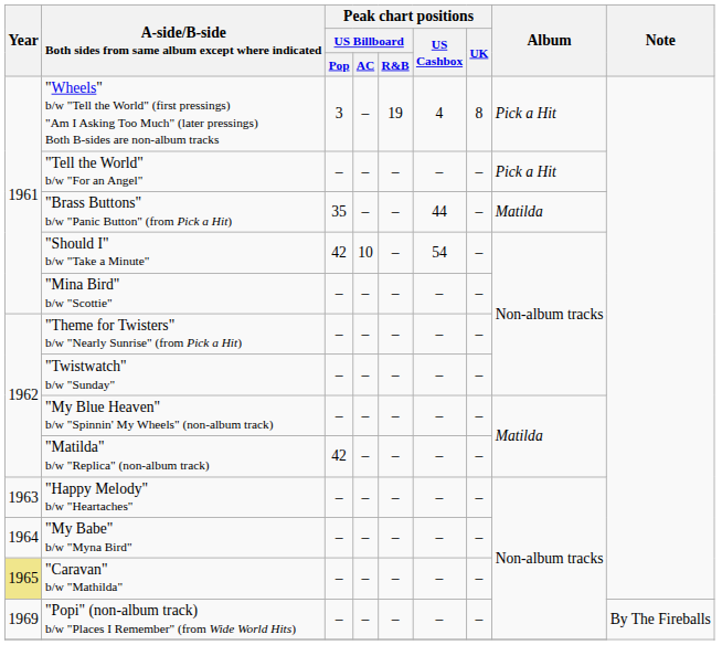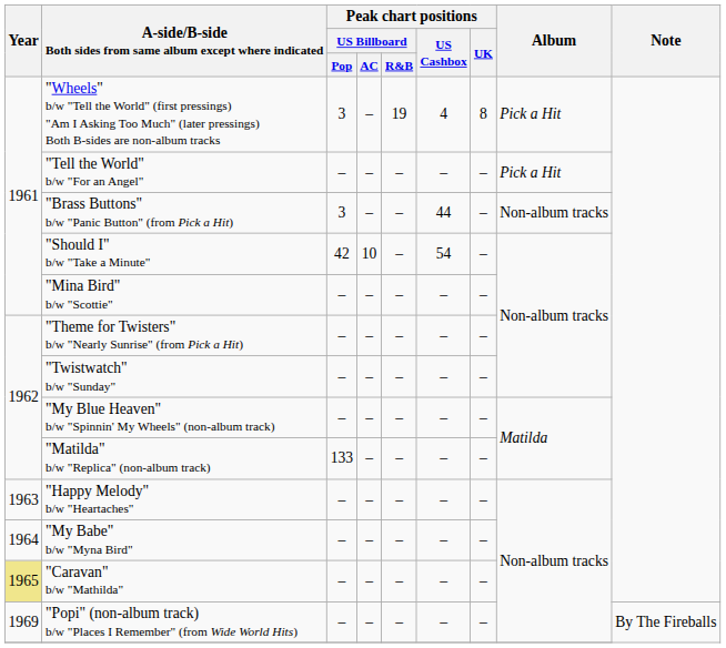 <table class="wikitable">
 <tr>
 <th style="text-align:center;" rowspan="3">Year</th>
 <th style="text-align:center;" rowspan="3">A-side/B-side<br><small>Both sides from same album except where indicated</small></th>
 <th style="text-align:center;" rowspan="1" colspan="5">Peak chart positions</th>
 <th style="text-align:center;" rowspan="3">Album</th>
 <th rowspan="3">Note</th>
 </tr>
 <tr>
 <th align=center colspan="3"><small><a href='#'>US Billboard</a></small></th>
 <th style="text-align:center;" rowspan="2"><small><a href='#'>US<br>Cashbox</a></small></th>
 <th align=center rowspan="2"><small><a href='#'>UK</a></small><br></th>
 </tr>
 <tr>
 <th align=center><small><a href='#'>Pop</a></small></th>
 <th align=center><small><a href='#'>AC</a></small></th>
 <th align=center><small><a href='#'>R&B</a></small></th>
 </tr>
 <tr>
 <td rowspan="5">1961</td>
 <td style="text-align:left;">"<a href='#'>Wheels</a>"<br><small>b/w "Tell the World" (first pressings)<br>"Am I Asking Too Much" (later pressings)<br>Both B-sides are non-album tracks</small></td>
 <td style="text-align:center;">3</td>
 <td style="text-align:center;">–</td>
 <td style="text-align:center;">19</td>
 <td style="text-align:center;">4</td>
 <td style="text-align:center;">8</td>
 <td style="text-align:left"><em>Pick a Hit</em></td>
 </tr>
 <tr>
 <td style="text-align:left;">"Tell the World"<br><small>b/w "For an Angel"</small></td>
 <td style="text-align:center;">–</td>
 <td style="text-align:center;">–</td>
 <td style="text-align:center;">–</td>
 <td style="text-align:center;">–</td>
 <td style="text-align:center;">–</td>
 <td style="text-align:left"><em>Pick a Hit</em></td>
 </tr>
 <tr>
 <td style="text-align:left;">"Brass Buttons"<br><small>b/w "Panic Button" (from <em>Pick a Hit</em>)</small></td>
-<td style="text-align:center;">35</td>
+<td style="text-align:center;">3</td>
 <td style="text-align:center;">–</td>
 <td style="text-align:center;">–</td>
 <td style="text-align:center;">44</td>
 <td style="text-align:center;">–</td>
-<td style="text-align:left;"><em>Matilda</em></td>
+<td style="text-align:left;">Non-album tracks</td>
 </tr>
 <tr>
 <td style="text-align:left;">"Should I"<br><small>b/w "Take a Minute"</small></td>
 <td style="text-align:center;">42</td>
 <td style="text-align:center;">10</td>
 <td style="text-align:center;">–</td>
 <td style="text-align:center;">54</td>
 <td style="text-align:center;">–</td>
 <td style="text-align:left;" rowspan="4">Non-album tracks</td>
 </tr>
 <tr>
 <td style="text-align:left;">"Mina Bird"<br><small>b/w "Scottie"</small></td>
 <td style="text-align:center;">–</td>
 <td style="text-align:center;">–</td>
 <td style="text-align:center;">–</td>
 <td style="text-align:center;">–</td>
 <td style="text-align:center;">–</td>
 </tr>
 <tr>
 <td rowspan="4">1962</td>
 <td style="text-align:left;">"Theme for Twisters"<br><small>b/w "Nearly Sunrise" (from <em>Pick a Hit</em>)</small></td>
 <td style="text-align:center;">–</td>
 <td style="text-align:center;">–</td>
 <td style="text-align:center;">–</td>
 <td style="text-align:center;">–</td>
 <td style="text-align:center;">–</td>
 </tr>
 <tr>
 <td style="text-align:left;">"Twistwatch"<br><small>b/w "Sunday"</small></td>
 <td style="text-align:center;">–</td>
 <td style="text-align:center;">–</td>
 <td style="text-align:center;">–</td>
 <td style="text-align:center;">–</td>
 <td style="text-align:center;">–</td>
 </tr>
 <tr>
 <td style="text-align:left;">"My Blue Heaven"<br><small>b/w "Spinnin' My Wheels" (non-album track)</small></td>
 <td style="text-align:center;">–</td>
 <td style="text-align:center;">–</td>
 <td style="text-align:center;">–</td>
 <td style="text-align:center;">–</td>
 <td style="text-align:center;">–</td>
 <td style="text-align:left;" rowspan="2"><em>Matilda</em></td>
 </tr>
 <tr>
 <td style="text-align:left;">"Matilda"<br><small>b/w "Replica" (non-album track)</small></td>
-<td style="text-align:center;">42</td>
+<td style="text-align:center;">133</td>
 <td style="text-align:center;">–</td>
 <td style="text-align:center;">–</td>
 <td style="text-align:center;">–</td>
 <td style="text-align:center;">–</td>
 </tr>
 <tr>
 <td>1963</td>
 <td style="text-align:left;">"Happy Melody"<br><small>b/w "Heartaches"</small></td>
 <td style="text-align:center;">–</td>
 <td style="text-align:center;">–</td>
 <td style="text-align:center;">–</td>
 <td style="text-align:center;">–</td>
 <td style="text-align:center;">–</td>
 <td style="text-align:left;" rowspan="4">Non-album tracks</td>
 </tr>
 <tr>
 <td>1964</td>
 <td style="text-align:left;">"My Babe"<br><small>b/w "Myna Bird"</small></td>
 <td style="text-align:center;">–</td>
 <td style="text-align:center;">–</td>
 <td style="text-align:center;">–</td>
 <td style="text-align:center;">–</td>
 <td style="text-align:center;">–</td>
 </tr>
 <tr>
 <td style="background: khaki;">1965</td>
 <td style="text-align:left;">"Caravan"<br><small>b/w "Mathilda"</small></td>
 <td style="text-align:center;">–</td>
 <td style="text-align:center;">–</td>
 <td style="text-align:center;">–</td>
 <td style="text-align:center;">–</td>
 <td style="text-align:center;">–</td>
 </tr>
 <tr>
 <td>1969</td>
 <td style="text-align:left;">"Popi" (non-album track) <br><small>b/w "Places I Remember" (from <em>Wide World Hits</em>)</small></td>
 <td style="text-align:center;">–</td>
 <td style="text-align:center;">–</td>
 <td style="text-align:center;">–</td>
 <td style="text-align:center;">–</td>
 <td style="text-align:center;">–</td>
 <td style="text-align:left;" rowspan="4">By The Fireballs</td>
 </tr>
 <tr>
 </tr>
 </table>
